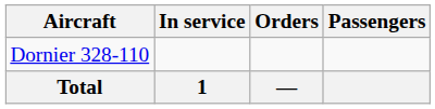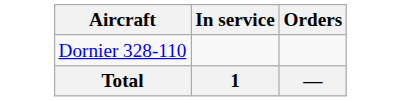 <table class="wikitable sortable" style="margin:1em auto; border-collapse:collapse">
 <tr>
 <th>Aircraft</th>
 <th>In service</th>
 <th>Orders</th>
-<th>Passengers</th>
 </tr>
 <tr>
 <td><a href='#'>Dornier 328-110</a></td>
-<td></td>
 <td></td>
 <td></td>
 </tr>
 <tr>
 <th>Total</th>
 <th>1</th>
 <th>—</th>
-<th></th>
 </tr>
 </table>
